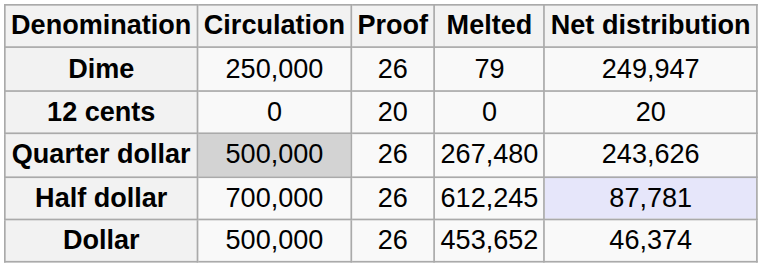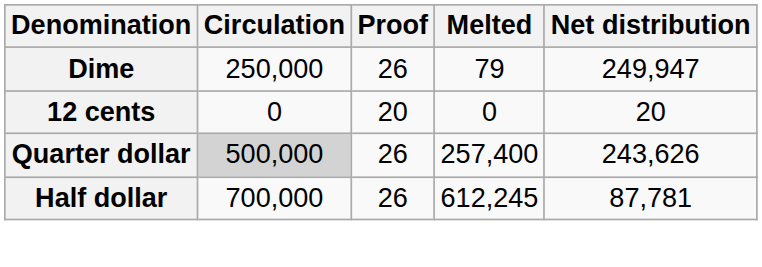 <table class="wikitable plainrowheaders" style="text-align: center;">
 <tr>
 <th scope="col">Denomination</th>
 <th scope="col">Circulation</th>
 <th scope="col">Proof</th>
 <th scope="col">Melted</th>
 <th scope="col">Net distribution </th>
 </tr>
 <tr>
 <th scope="row">Dime</th>
 <td>250,000</td>
 <td>26</td>
 <td>79</td>
 <td>249,947</td>
 </tr>
 <tr>
 <th scope="row">12 cents</th>
 <td>0</td>
 <td>20</td>
 <td>0</td>
 <td>20</td>
 </tr>
 <tr>
 <th scope="row">Quarter dollar</th>
 <td style="background: lightgrey;">500,000</td>
 <td>26</td>
-<td>267,480</td>
+<td>257,400</td>
 <td>243,626</td>
 </tr>
 <tr>
 <th scope="row">Half dollar</th>
 <td>700,000</td>
 <td>26</td>
 <td>612,245</td>
-<td style="background: lavender;">87,781</td>
-</tr>
-<tr>
-<th scope="row">Dollar</th>
-<td>500,000</td>
-<td>26</td>
-<td>453,652</td>
-<td>46,374</td>
+<td>87,781</td>
 </tr>
 </table>
